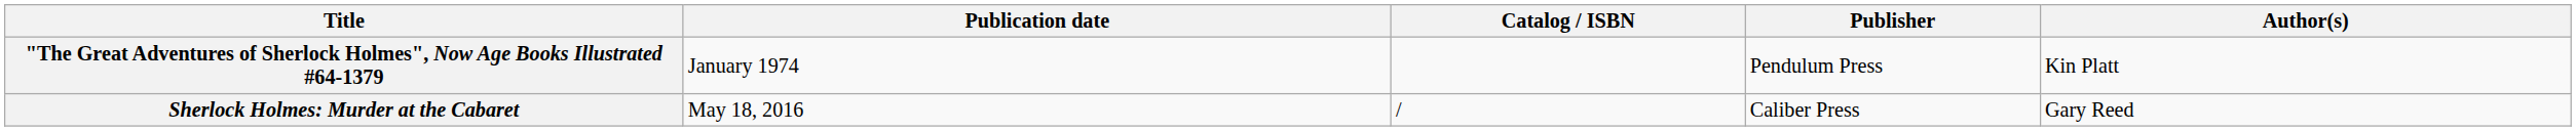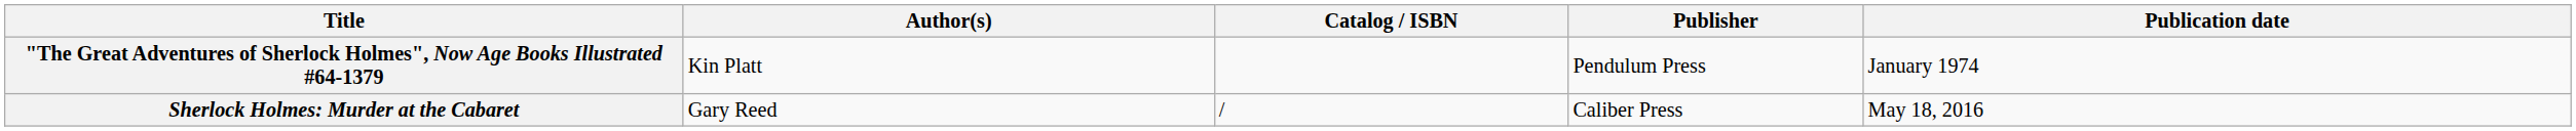 <table class="wikitable sortable" style="width:100%;">
 <tr>
 <th scope="col" style="width:23%;">Title</th>
-<th scope="col" style="width:24%;">Publication date</th>
+<th scope="col" style="width:18%;">Author(s)</th>
 <th scope="col" style="width:12%;">Catalog / ISBN</th>
 <th scope="col" style="width:10%;">Publisher</th>
-<th scope="col" style="width:18%;">Author(s)</th>
+<th scope="col" style="width:24%;">Publication date</th>
 </tr>
 <tr>
 <th>"The Great Adventures of Sherlock Holmes", <em>Now Age Books Illustrated</em> #64-1379</th>
-<td>January 1974</td>
+<td>Kin Platt </td>
 <td></td>
 <td>Pendulum Press</td>
-<td>Kin Platt </td>
+<td>January 1974</td>
 </tr>
 <tr>
 <th><em>Sherlock Holmes: Murder at the Cabaret</em></th>
-<td>May 18, 2016</td>
+<td>Gary Reed</td>
 <td> / </td>
 <td>Caliber Press</td>
-<td>Gary Reed</td>
+<td>May 18, 2016</td>
 </tr>
 </table>
